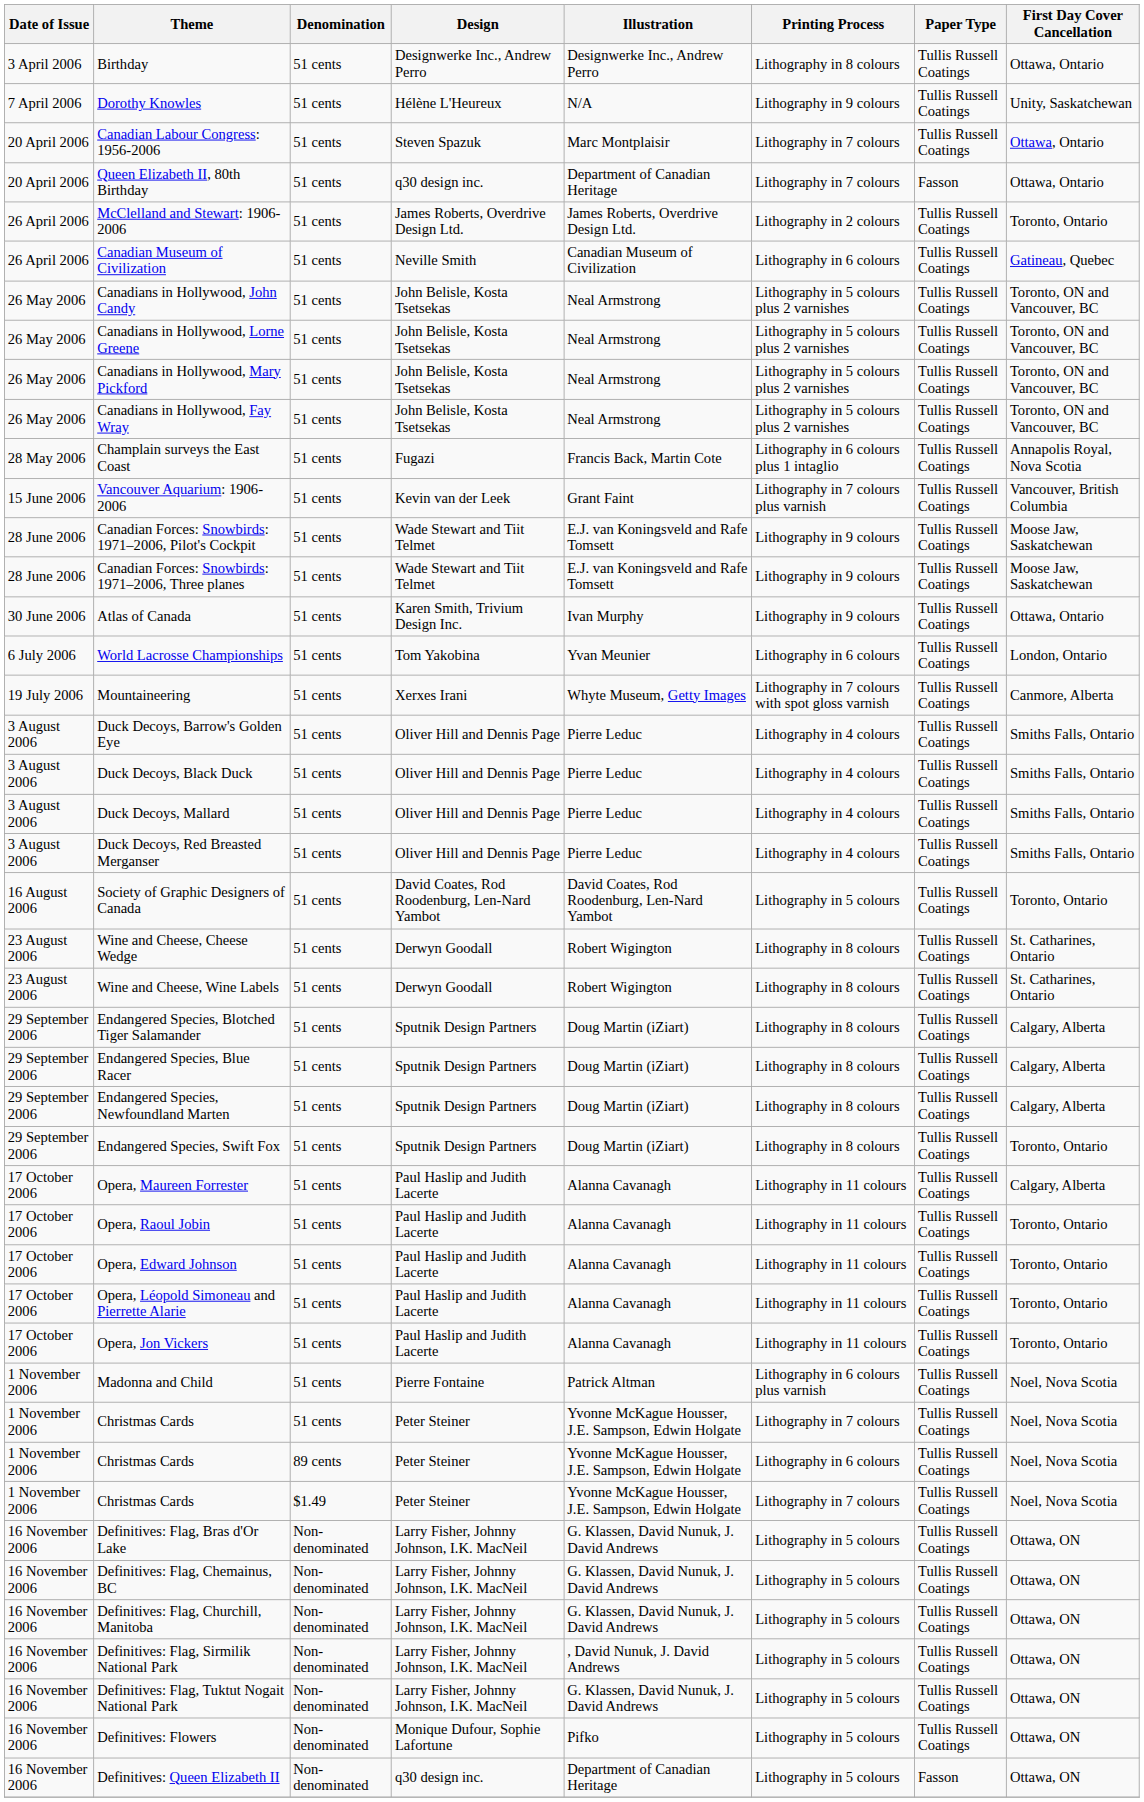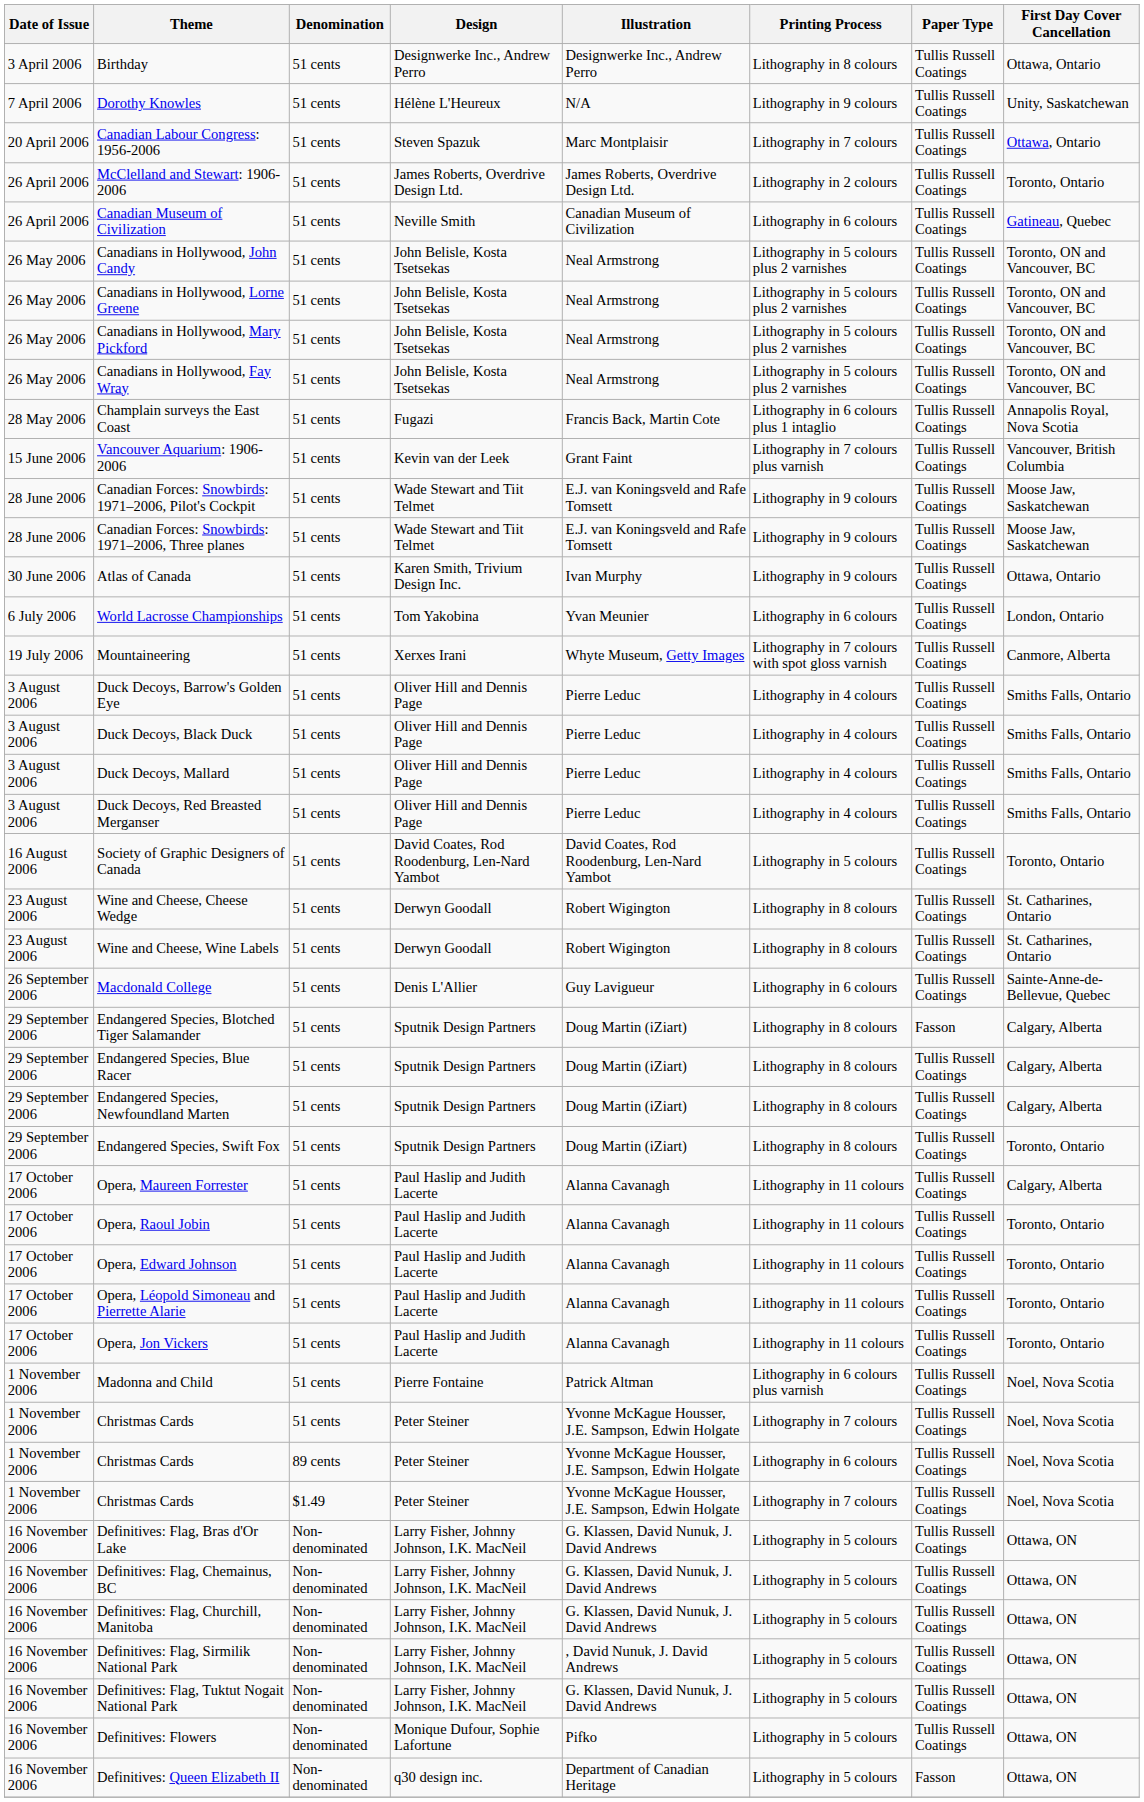 <table class="wikitable sortable">
 <tr>
 <th>Date of Issue</th>
 <th>Theme</th>
 <th>Denomination</th>
 <th>Design</th>
 <th>Illustration</th>
 <th>Printing Process</th>
 <th>Paper Type</th>
 <th>First Day Cover Cancellation</th>
 </tr>
 <tr>
 <td>3 April 2006</td>
 <td>Birthday</td>
 <td>51 cents</td>
 <td>Designwerke Inc., Andrew Perro</td>
 <td>Designwerke Inc., Andrew Perro</td>
 <td>Lithography in 8 colours</td>
 <td>Tullis Russell Coatings</td>
 <td>Ottawa, Ontario</td>
 </tr>
 <tr>
 <td>7 April 2006</td>
 <td><a href='#'>Dorothy Knowles</a></td>
 <td>51 cents</td>
 <td>Hélène L'Heureux</td>
 <td>N/A</td>
 <td>Lithography in 9 colours</td>
 <td>Tullis Russell Coatings</td>
 <td>Unity, Saskatchewan</td>
 </tr>
 <tr>
 <td>20 April 2006</td>
 <td><a href='#'>Canadian Labour Congress</a>: 1956-2006</td>
 <td>51 cents</td>
 <td>Steven Spazuk</td>
 <td>Marc Montplaisir</td>
 <td>Lithography in 7 colours</td>
 <td>Tullis Russell Coatings</td>
 <td><a href='#'>Ottawa</a>, Ontario</td>
-</tr>
-<tr>
-<td>20 April 2006</td>
-<td><a href='#'>Queen Elizabeth II</a>, 80th Birthday</td>
-<td>51 cents</td>
-<td>q30 design inc.</td>
-<td>Department of Canadian Heritage</td>
-<td>Lithography in 7 colours</td>
-<td>Fasson</td>
-<td>Ottawa, Ontario</td>
 </tr>
 <tr>
 <td>26 April 2006</td>
 <td><a href='#'>McClelland and Stewart</a>: 1906-2006</td>
 <td>51 cents</td>
 <td>James Roberts, Overdrive Design Ltd.</td>
 <td>James Roberts, Overdrive Design Ltd.</td>
 <td>Lithography in 2 colours</td>
 <td>Tullis Russell Coatings</td>
 <td>Toronto, Ontario</td>
 </tr>
 <tr>
 <td>26 April 2006</td>
 <td><a href='#'>Canadian Museum of Civilization</a></td>
 <td>51 cents</td>
 <td>Neville Smith</td>
 <td>Canadian Museum of Civilization</td>
 <td>Lithography in 6 colours</td>
 <td>Tullis Russell Coatings</td>
 <td><a href='#'>Gatineau</a>, Quebec</td>
 </tr>
 <tr>
 <td>26 May 2006</td>
 <td>Canadians in Hollywood, <a href='#'>John Candy</a></td>
 <td>51 cents</td>
 <td>John Belisle, Kosta Tsetsekas</td>
 <td>Neal Armstrong</td>
 <td>Lithography in 5 colours plus 2 varnishes</td>
 <td>Tullis Russell Coatings</td>
 <td>Toronto, ON and Vancouver, BC</td>
 </tr>
 <tr>
 <td>26 May 2006</td>
 <td>Canadians in Hollywood, <a href='#'>Lorne Greene</a></td>
 <td>51 cents</td>
 <td>John Belisle, Kosta Tsetsekas</td>
 <td>Neal Armstrong</td>
 <td>Lithography in 5 colours plus 2 varnishes</td>
 <td>Tullis Russell Coatings</td>
 <td>Toronto, ON and Vancouver, BC</td>
 </tr>
 <tr>
 <td>26 May 2006</td>
 <td>Canadians in Hollywood, <a href='#'>Mary Pickford</a></td>
 <td>51 cents</td>
 <td>John Belisle, Kosta Tsetsekas</td>
 <td>Neal Armstrong</td>
 <td>Lithography in 5 colours plus 2 varnishes</td>
 <td>Tullis Russell Coatings</td>
 <td>Toronto, ON and Vancouver, BC</td>
 </tr>
 <tr>
 <td>26 May 2006</td>
 <td>Canadians in Hollywood, <a href='#'>Fay Wray</a></td>
 <td>51 cents</td>
 <td>John Belisle, Kosta Tsetsekas</td>
 <td>Neal Armstrong</td>
 <td>Lithography in 5 colours plus 2 varnishes</td>
 <td>Tullis Russell Coatings</td>
 <td>Toronto, ON and Vancouver, BC</td>
 </tr>
 <tr>
 <td>28 May 2006</td>
 <td>Champlain surveys the East Coast</td>
 <td>51 cents</td>
 <td>Fugazi</td>
 <td>Francis Back, Martin Cote</td>
 <td>Lithography in 6 colours plus 1 intaglio</td>
 <td>Tullis Russell Coatings</td>
 <td>Annapolis Royal, Nova Scotia</td>
 </tr>
 <tr>
 <td>15 June 2006</td>
 <td><a href='#'>Vancouver Aquarium</a>: 1906-2006</td>
 <td>51 cents</td>
 <td>Kevin van der Leek</td>
 <td>Grant Faint</td>
 <td>Lithography in 7 colours plus varnish</td>
 <td>Tullis Russell Coatings</td>
 <td>Vancouver, British Columbia</td>
 </tr>
 <tr>
 <td>28 June 2006</td>
 <td>Canadian Forces: <a href='#'>Snowbirds</a>: 1971–2006, Pilot's Cockpit</td>
 <td>51 cents</td>
 <td>Wade Stewart and Tiit Telmet</td>
 <td>E.J. van Koningsveld and Rafe Tomsett</td>
 <td>Lithography in 9 colours</td>
 <td>Tullis Russell Coatings</td>
 <td>Moose Jaw, Saskatchewan</td>
 </tr>
 <tr>
 <td>28 June 2006</td>
 <td>Canadian Forces: <a href='#'>Snowbirds</a>: 1971–2006, Three planes</td>
 <td>51 cents</td>
 <td>Wade Stewart and Tiit Telmet</td>
 <td>E.J. van Koningsveld and Rafe Tomsett</td>
 <td>Lithography in 9 colours</td>
 <td>Tullis Russell Coatings</td>
 <td>Moose Jaw, Saskatchewan</td>
 </tr>
 <tr>
 <td>30 June 2006</td>
 <td>Atlas of Canada</td>
 <td>51 cents</td>
 <td>Karen Smith, Trivium Design Inc.</td>
 <td>Ivan Murphy</td>
 <td>Lithography in 9 colours</td>
 <td>Tullis Russell Coatings</td>
 <td>Ottawa, Ontario</td>
 </tr>
 <tr>
 <td>6 July 2006</td>
 <td><a href='#'>World Lacrosse Championships</a></td>
 <td>51 cents</td>
 <td>Tom Yakobina</td>
 <td>Yvan Meunier</td>
 <td>Lithography in 6 colours</td>
 <td>Tullis Russell Coatings</td>
 <td>London, Ontario</td>
 </tr>
 <tr>
 <td>19 July 2006</td>
 <td>Mountaineering</td>
 <td>51 cents</td>
 <td>Xerxes Irani</td>
 <td>Whyte Museum, <a href='#'>Getty Images</a></td>
 <td>Lithography in 7 colours with spot gloss varnish</td>
 <td>Tullis Russell Coatings</td>
 <td>Canmore, Alberta</td>
 </tr>
 <tr>
 <td>3 August 2006</td>
 <td>Duck Decoys, Barrow's Golden Eye</td>
 <td>51 cents</td>
 <td>Oliver Hill and Dennis Page</td>
 <td>Pierre Leduc</td>
 <td>Lithography in 4 colours</td>
 <td>Tullis Russell Coatings</td>
 <td>Smiths Falls, Ontario</td>
 </tr>
 <tr>
 <td>3 August 2006</td>
 <td>Duck Decoys, Black Duck</td>
 <td>51 cents</td>
 <td>Oliver Hill and Dennis Page</td>
 <td>Pierre Leduc</td>
 <td>Lithography in 4 colours</td>
 <td>Tullis Russell Coatings</td>
 <td>Smiths Falls, Ontario</td>
 </tr>
 <tr>
 <td>3 August 2006</td>
 <td>Duck Decoys, Mallard</td>
 <td>51 cents</td>
 <td>Oliver Hill and Dennis Page</td>
 <td>Pierre Leduc</td>
 <td>Lithography in 4 colours</td>
 <td>Tullis Russell Coatings</td>
 <td>Smiths Falls, Ontario</td>
 </tr>
 <tr>
 <td>3 August 2006</td>
 <td>Duck Decoys, Red Breasted Merganser</td>
 <td>51 cents</td>
 <td>Oliver Hill and Dennis Page</td>
 <td>Pierre Leduc</td>
 <td>Lithography in 4 colours</td>
 <td>Tullis Russell Coatings</td>
 <td>Smiths Falls, Ontario</td>
 </tr>
 <tr>
 <td>16 August 2006</td>
 <td>Society of Graphic Designers of Canada</td>
 <td>51 cents</td>
 <td>David Coates, Rod Roodenburg, Len-Nard Yambot</td>
 <td>David Coates, Rod Roodenburg, Len-Nard Yambot</td>
 <td>Lithography in 5 colours</td>
 <td>Tullis Russell Coatings</td>
 <td>Toronto, Ontario</td>
 </tr>
 <tr>
 <td>23 August 2006</td>
 <td>Wine and Cheese, Cheese Wedge</td>
 <td>51 cents</td>
 <td>Derwyn Goodall</td>
 <td>Robert Wigington</td>
 <td>Lithography in 8 colours</td>
 <td>Tullis Russell Coatings</td>
 <td>St. Catharines, Ontario</td>
 </tr>
 <tr>
 <td>23 August 2006</td>
 <td>Wine and Cheese, Wine Labels</td>
 <td>51 cents</td>
 <td>Derwyn Goodall</td>
 <td>Robert Wigington</td>
 <td>Lithography in 8 colours</td>
 <td>Tullis Russell Coatings</td>
 <td>St. Catharines, Ontario</td>
 </tr>
 <tr>
+<td>26 September 2006</td>
+<td><a href='#'>Macdonald College</a></td>
+<td>51 cents</td>
+<td>Denis L'Allier</td>
+<td>Guy Lavigueur</td>
+<td>Lithography in 6 colours</td>
+<td>Tullis Russell Coatings</td>
+<td>Sainte-Anne-de-Bellevue, Quebec</td>
+</tr>
+<tr>
 <td>29 September 2006</td>
 <td>Endangered Species, Blotched Tiger Salamander</td>
 <td>51 cents</td>
 <td>Sputnik Design Partners</td>
 <td>Doug Martin (iZiart)</td>
 <td>Lithography in 8 colours</td>
-<td>Tullis Russell Coatings</td>
+<td>Fasson</td>
 <td>Calgary, Alberta</td>
 </tr>
 <tr>
 <td>29 September 2006</td>
 <td>Endangered Species, Blue Racer</td>
 <td>51 cents</td>
 <td>Sputnik Design Partners</td>
 <td>Doug Martin (iZiart)</td>
 <td>Lithography in 8 colours</td>
 <td>Tullis Russell Coatings</td>
 <td>Calgary, Alberta</td>
 </tr>
 <tr>
 <td>29 September 2006</td>
 <td>Endangered Species, Newfoundland Marten</td>
 <td>51 cents</td>
 <td>Sputnik Design Partners</td>
 <td>Doug Martin (iZiart)</td>
 <td>Lithography in 8 colours</td>
 <td>Tullis Russell Coatings</td>
 <td>Calgary, Alberta</td>
 </tr>
 <tr>
 <td>29 September 2006</td>
 <td>Endangered Species, Swift Fox</td>
 <td>51 cents</td>
 <td>Sputnik Design Partners</td>
 <td>Doug Martin (iZiart)</td>
 <td>Lithography in 8 colours</td>
 <td>Tullis Russell Coatings</td>
 <td>Toronto, Ontario</td>
 </tr>
 <tr>
 <td>17 October 2006</td>
 <td>Opera, <a href='#'>Maureen Forrester</a></td>
 <td>51 cents</td>
 <td>Paul Haslip and Judith Lacerte</td>
 <td>Alanna Cavanagh</td>
 <td>Lithography in 11 colours</td>
 <td>Tullis Russell Coatings</td>
 <td>Calgary, Alberta</td>
 </tr>
 <tr>
 <td>17 October 2006</td>
 <td>Opera, <a href='#'>Raoul Jobin</a></td>
 <td>51 cents</td>
 <td>Paul Haslip and Judith Lacerte</td>
 <td>Alanna Cavanagh</td>
 <td>Lithography in 11 colours</td>
 <td>Tullis Russell Coatings</td>
 <td>Toronto, Ontario</td>
 </tr>
 <tr>
 <td>17 October 2006</td>
 <td>Opera, <a href='#'>Edward Johnson</a></td>
 <td>51 cents</td>
 <td>Paul Haslip and Judith Lacerte</td>
 <td>Alanna Cavanagh</td>
 <td>Lithography in 11 colours</td>
 <td>Tullis Russell Coatings</td>
 <td>Toronto, Ontario</td>
 </tr>
 <tr>
 <td>17 October 2006</td>
 <td>Opera, <a href='#'>Léopold Simoneau</a> and <a href='#'>Pierrette Alarie</a></td>
 <td>51 cents</td>
 <td>Paul Haslip and Judith Lacerte</td>
 <td>Alanna Cavanagh</td>
 <td>Lithography in 11 colours</td>
 <td>Tullis Russell Coatings</td>
 <td>Toronto, Ontario</td>
 </tr>
 <tr>
 <td>17 October 2006</td>
 <td>Opera, <a href='#'>Jon Vickers</a></td>
 <td>51 cents</td>
 <td>Paul Haslip and Judith Lacerte</td>
 <td>Alanna Cavanagh</td>
 <td>Lithography in 11 colours</td>
 <td>Tullis Russell Coatings</td>
 <td>Toronto, Ontario</td>
 </tr>
 <tr>
 <td>1 November 2006</td>
 <td>Madonna and Child</td>
 <td>51 cents</td>
 <td>Pierre Fontaine</td>
 <td>Patrick Altman</td>
 <td>Lithography in 6 colours plus varnish</td>
 <td>Tullis Russell Coatings</td>
 <td>Noel, Nova Scotia</td>
 </tr>
 <tr>
 <td>1 November 2006</td>
 <td>Christmas Cards</td>
 <td>51 cents</td>
 <td>Peter Steiner</td>
 <td>Yvonne McKague Housser, J.E. Sampson, Edwin Holgate</td>
 <td>Lithography in 7 colours</td>
 <td>Tullis Russell Coatings</td>
 <td>Noel, Nova Scotia</td>
 </tr>
 <tr>
 <td>1 November 2006</td>
 <td>Christmas Cards</td>
 <td>89 cents</td>
 <td>Peter Steiner</td>
 <td>Yvonne McKague Housser, J.E. Sampson, Edwin Holgate</td>
 <td>Lithography in 6 colours</td>
 <td>Tullis Russell Coatings</td>
 <td>Noel, Nova Scotia</td>
 </tr>
 <tr>
 <td>1 November 2006</td>
 <td>Christmas Cards</td>
 <td>$1.49</td>
 <td>Peter Steiner</td>
 <td>Yvonne McKague Housser, J.E. Sampson, Edwin Holgate</td>
 <td>Lithography in 7 colours</td>
 <td>Tullis Russell Coatings</td>
 <td>Noel, Nova Scotia</td>
 </tr>
 <tr>
 <td>16 November 2006</td>
 <td>Definitives: Flag, Bras d'Or Lake</td>
 <td>Non-denominated</td>
 <td>Larry Fisher, Johnny Johnson, I.K. MacNeil</td>
 <td>G. Klassen, David Nunuk, J. David Andrews</td>
 <td>Lithography in 5 colours</td>
 <td>Tullis Russell Coatings</td>
 <td>Ottawa, ON</td>
 </tr>
 <tr>
 <td>16 November 2006</td>
 <td>Definitives: Flag, Chemainus, BC</td>
 <td>Non-denominated</td>
 <td>Larry Fisher, Johnny Johnson, I.K. MacNeil</td>
 <td>G. Klassen, David Nunuk, J. David Andrews</td>
 <td>Lithography in 5 colours</td>
 <td>Tullis Russell Coatings</td>
 <td>Ottawa, ON</td>
 </tr>
 <tr>
 <td>16 November 2006</td>
 <td>Definitives: Flag, Churchill, Manitoba</td>
 <td>Non-denominated</td>
 <td>Larry Fisher, Johnny Johnson, I.K. MacNeil</td>
 <td>G. Klassen, David Nunuk, J. David Andrews</td>
 <td>Lithography in 5 colours</td>
 <td>Tullis Russell Coatings</td>
 <td>Ottawa, ON</td>
 </tr>
 <tr>
 <td>16 November 2006</td>
 <td>Definitives: Flag, Sirmilik National Park</td>
 <td>Non-denominated</td>
 <td>Larry Fisher, Johnny Johnson, I.K. MacNeil</td>
 <td>, David Nunuk, J. David Andrews</td>
 <td>Lithography in 5 colours</td>
 <td>Tullis Russell Coatings</td>
 <td>Ottawa, ON</td>
 </tr>
 <tr>
 <td>16 November 2006</td>
 <td>Definitives: Flag, Tuktut Nogait National Park</td>
 <td>Non-denominated</td>
 <td>Larry Fisher, Johnny Johnson, I.K. MacNeil</td>
 <td>G. Klassen, David Nunuk, J. David Andrews</td>
 <td>Lithography in 5 colours</td>
 <td>Tullis Russell Coatings</td>
 <td>Ottawa, ON</td>
 </tr>
 <tr>
 <td>16 November 2006</td>
 <td>Definitives: Flowers</td>
 <td>Non-denominated</td>
 <td>Monique Dufour, Sophie Lafortune</td>
 <td>Pifko</td>
 <td>Lithography in 5 colours</td>
 <td>Tullis Russell Coatings</td>
 <td>Ottawa, ON</td>
 </tr>
 <tr>
 <td>16 November 2006</td>
 <td>Definitives: <a href='#'>Queen Elizabeth II</a></td>
 <td>Non-denominated</td>
 <td>q30 design inc.</td>
 <td>Department of Canadian Heritage</td>
 <td>Lithography in 5 colours</td>
 <td>Fasson</td>
 <td>Ottawa, ON</td>
 </tr>
 <tr>
 </tr>
 </table>
